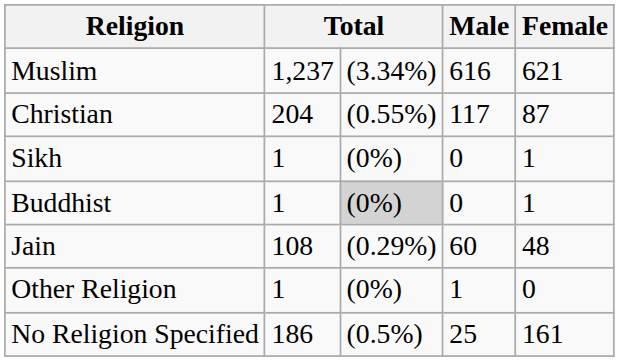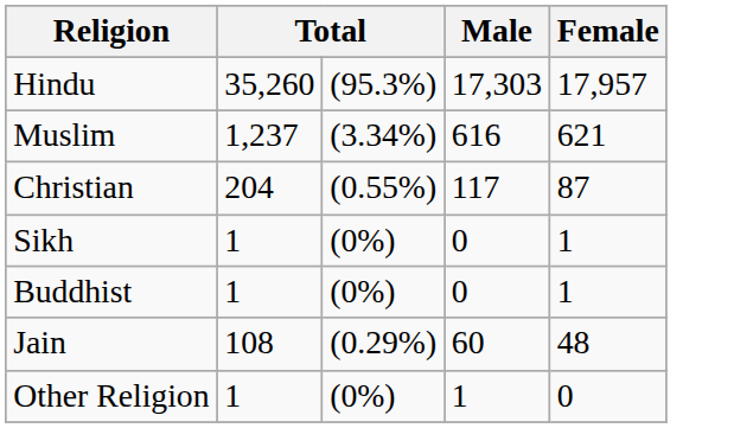 <table class="wikitable">
 <tr>
 <th>Religion</th>
 <th colspan="2">Total</th>
 <th>Male</th>
 <th>Female</th>
+</tr>
+<tr>
+<td>Hindu</td>
+<td>35,260</td>
+<td>(95.3%)</td>
+<td>17,303</td>
+<td>17,957</td>
 </tr>
 <tr>
 <td>Muslim</td>
 <td>1,237</td>
 <td>(3.34%)</td>
 <td>616</td>
 <td>621</td>
 </tr>
 <tr>
 <td>Christian</td>
 <td>204</td>
 <td>(0.55%)</td>
 <td>117</td>
 <td>87</td>
 </tr>
 <tr>
 <td>Sikh</td>
 <td>1</td>
 <td>(0%)</td>
 <td>0</td>
 <td>1</td>
 </tr>
 <tr>
 <td>Buddhist</td>
 <td>1</td>
-<td style="background: lightgrey;">(0%)</td>
+<td>(0%)</td>
 <td>0</td>
 <td>1</td>
 </tr>
 <tr>
 <td>Jain</td>
 <td>108</td>
 <td>(0.29%)</td>
 <td>60</td>
 <td>48</td>
 </tr>
 <tr>
 <td>Other Religion</td>
 <td>1</td>
 <td>(0%)</td>
 <td>1</td>
 <td>0</td>
 </tr>
-<tr>
-<td>No Religion Specified</td>
-<td>186</td>
-<td>(0.5%)</td>
-<td>25</td>
-<td>161</td>
-</tr>
 </table>
